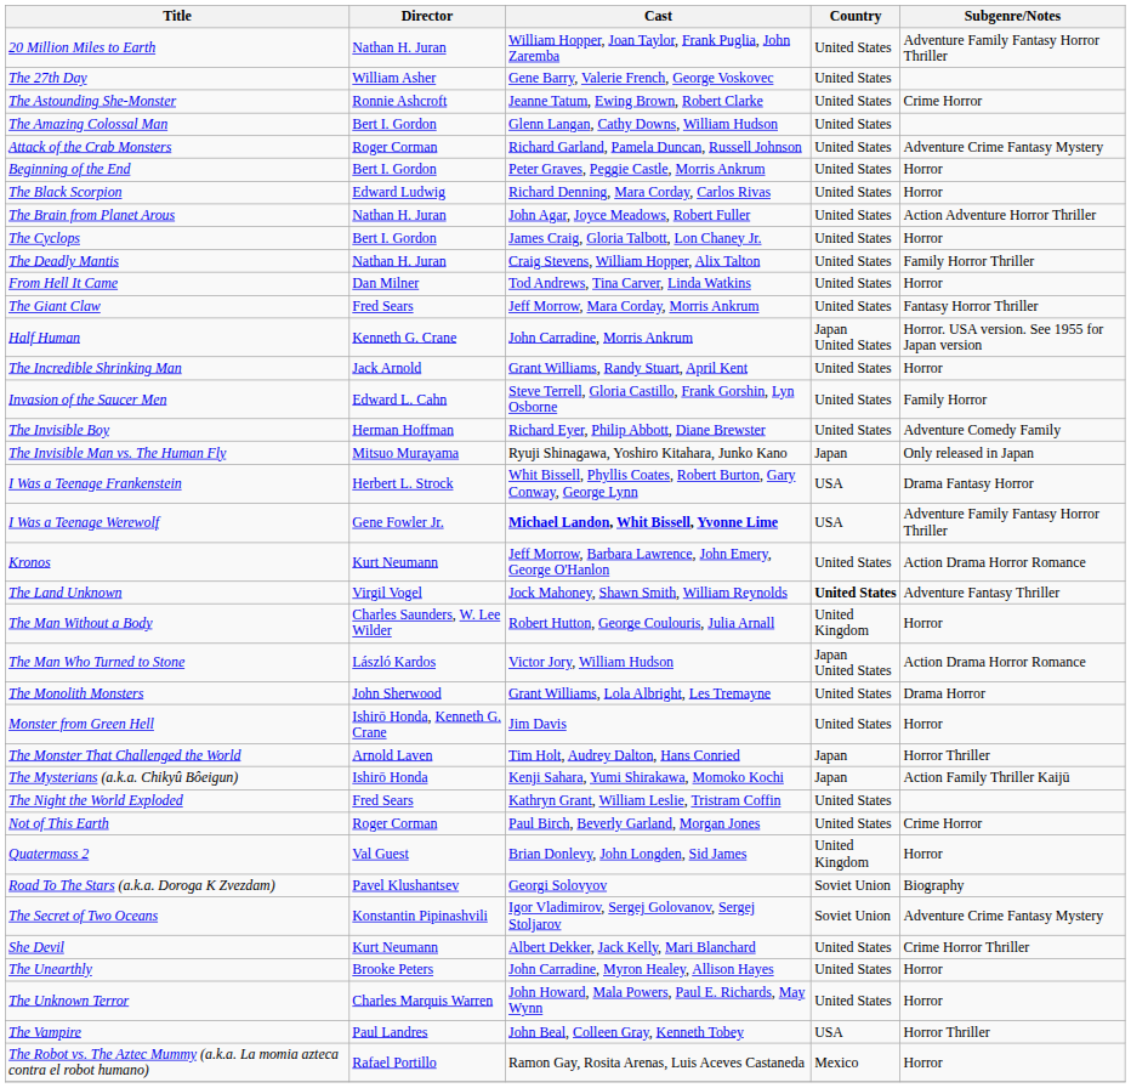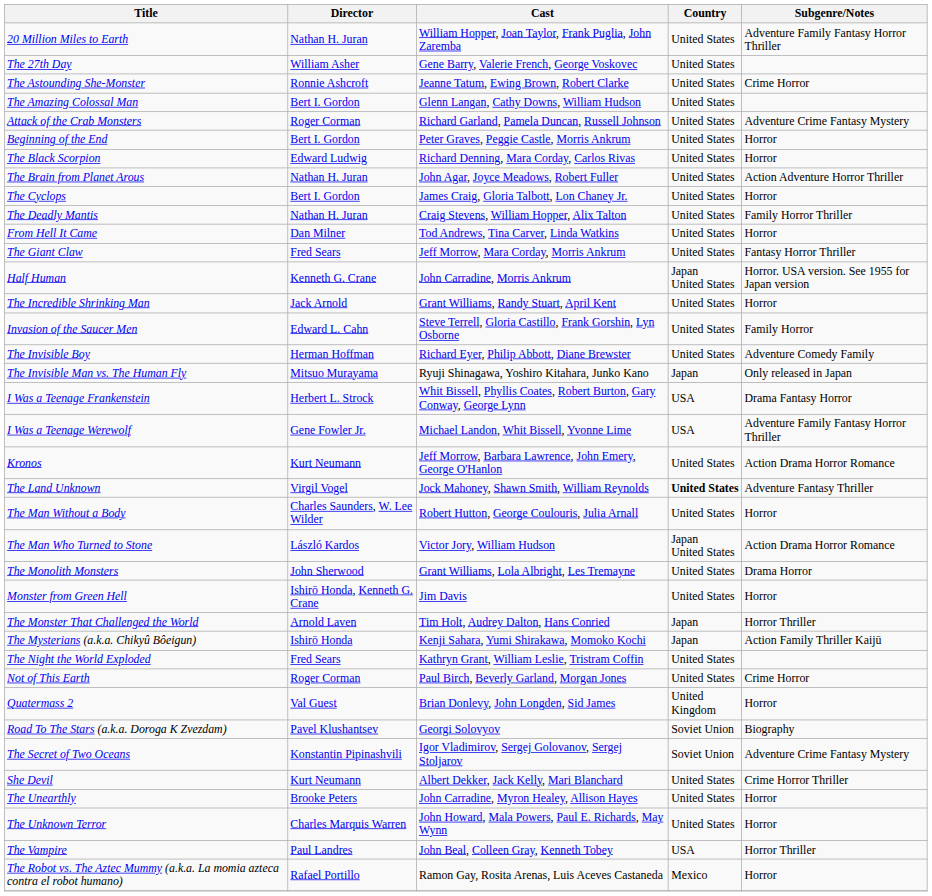 <table class="wikitable sortable">
 <tr>
 <th scope="col">Title</th>
 <th scope="col">Director</th>
 <th scope="col" class="unsortable">Cast</th>
 <th scope="col">Country</th>
 <th scope="col">Subgenre/Notes</th>
 </tr>
 <tr>
 <td><em><a href='#'>20 Million Miles to Earth</a></em></td>
 <td><a href='#'>Nathan H. Juran</a></td>
 <td><a href='#'>William Hopper</a>, <a href='#'>Joan Taylor</a>, <a href='#'>Frank Puglia</a>, <a href='#'>John Zaremba</a></td>
 <td>United States</td>
 <td>Adventure Family Fantasy Horror Thriller</td>
 </tr>
 <tr>
 <td><em><a href='#'>The 27th Day</a></em></td>
 <td><a href='#'>William Asher</a></td>
 <td><a href='#'>Gene Barry</a>, <a href='#'>Valerie French</a>, <a href='#'>George Voskovec</a></td>
 <td>United States</td>
 <td></td>
 </tr>
 <tr>
 <td><em><a href='#'>The Astounding She-Monster</a></em></td>
 <td><a href='#'>Ronnie Ashcroft</a></td>
 <td><a href='#'>Jeanne Tatum</a>, <a href='#'>Ewing Brown</a>, <a href='#'>Robert Clarke</a></td>
 <td>United States</td>
 <td>Crime Horror</td>
 </tr>
 <tr>
 <td><em><a href='#'>The Amazing Colossal Man</a></em></td>
 <td><a href='#'>Bert I. Gordon</a></td>
 <td><a href='#'>Glenn Langan</a>, <a href='#'>Cathy Downs</a>, <a href='#'>William Hudson</a></td>
 <td>United States</td>
 <td></td>
 </tr>
 <tr>
 <td><em><a href='#'>Attack of the Crab Monsters</a></em></td>
 <td><a href='#'>Roger Corman</a></td>
 <td><a href='#'>Richard Garland</a>, <a href='#'>Pamela Duncan</a>, <a href='#'>Russell Johnson</a></td>
 <td>United States</td>
 <td>Adventure Crime Fantasy Mystery </td>
 </tr>
 <tr>
 <td><em><a href='#'>Beginning of the End</a></em></td>
 <td><a href='#'>Bert I. Gordon</a></td>
 <td><a href='#'>Peter Graves</a>, <a href='#'>Peggie Castle</a>, <a href='#'>Morris Ankrum</a></td>
 <td>United States</td>
 <td>Horror</td>
 </tr>
 <tr>
 <td><em><a href='#'>The Black Scorpion</a></em></td>
 <td><a href='#'>Edward Ludwig</a></td>
 <td><a href='#'>Richard Denning</a>, <a href='#'>Mara Corday</a>, <a href='#'>Carlos Rivas</a></td>
 <td>United States</td>
 <td>Horror</td>
 </tr>
 <tr>
 <td><em><a href='#'>The Brain from Planet Arous</a></em></td>
 <td><a href='#'>Nathan H. Juran</a></td>
 <td><a href='#'>John Agar</a>, <a href='#'>Joyce Meadows</a>, <a href='#'>Robert Fuller</a></td>
 <td>United States</td>
 <td>Action Adventure Horror Thriller</td>
 </tr>
 <tr>
 <td><em><a href='#'>The Cyclops</a></em></td>
 <td><a href='#'>Bert I. Gordon</a></td>
 <td><a href='#'>James Craig</a>, <a href='#'>Gloria Talbott</a>, <a href='#'>Lon Chaney Jr.</a></td>
 <td>United States</td>
 <td>Horror</td>
 </tr>
 <tr>
 <td><em><a href='#'>The Deadly Mantis</a></em></td>
 <td><a href='#'>Nathan H. Juran</a></td>
 <td><a href='#'>Craig Stevens</a>, <a href='#'>William Hopper</a>, <a href='#'>Alix Talton</a></td>
 <td>United States</td>
 <td>Family Horror Thriller</td>
 </tr>
 <tr>
 <td><em><a href='#'>From Hell It Came</a></em></td>
 <td><a href='#'>Dan Milner</a></td>
 <td><a href='#'>Tod Andrews</a>, <a href='#'>Tina Carver</a>, <a href='#'>Linda Watkins</a></td>
 <td>United States</td>
 <td>Horror</td>
 </tr>
 <tr>
 <td><em><a href='#'>The Giant Claw</a></em></td>
 <td><a href='#'>Fred Sears</a></td>
 <td><a href='#'>Jeff Morrow</a>, <a href='#'>Mara Corday</a>, <a href='#'>Morris Ankrum</a></td>
 <td>United States</td>
 <td>Fantasy Horror Thriller</td>
 </tr>
 <tr>
 <td><em><a href='#'>Half Human</a></em></td>
 <td><a href='#'>Kenneth G. Crane</a></td>
 <td><a href='#'>John Carradine</a>, <a href='#'>Morris Ankrum</a></td>
 <td>Japan<br>United States</td>
 <td>Horror. USA version. See 1955 for Japan version</td>
 </tr>
 <tr>
 <td><em><a href='#'>The Incredible Shrinking Man</a></em></td>
 <td><a href='#'>Jack Arnold</a></td>
 <td><a href='#'>Grant Williams</a>, <a href='#'>Randy Stuart</a>, <a href='#'>April Kent</a></td>
 <td>United States</td>
 <td>Horror  </td>
 </tr>
 <tr>
 <td><em><a href='#'>Invasion of the Saucer Men</a></em></td>
 <td><a href='#'>Edward L. Cahn</a></td>
 <td><a href='#'>Steve Terrell</a>, <a href='#'>Gloria Castillo</a>, <a href='#'>Frank Gorshin</a>, <a href='#'>Lyn Osborne</a></td>
 <td>United States</td>
 <td>Family Horror</td>
 </tr>
 <tr>
 <td><em><a href='#'>The Invisible Boy</a></em></td>
 <td><a href='#'>Herman Hoffman</a></td>
 <td><a href='#'>Richard Eyer</a>, <a href='#'>Philip Abbott</a>, <a href='#'>Diane Brewster</a></td>
 <td>United States</td>
 <td>Adventure Comedy Family</td>
 </tr>
 <tr>
 <td><em><a href='#'>The Invisible Man vs. The Human Fly</a></em></td>
 <td><a href='#'>Mitsuo Murayama</a></td>
 <td>Ryuji Shinagawa, Yoshiro Kitahara, Junko Kano</td>
 <td>Japan</td>
 <td>Only released in Japan</td>
 </tr>
 <tr>
 <td><em><a href='#'>I Was a Teenage Frankenstein</a></em></td>
 <td><a href='#'>Herbert L. Strock</a></td>
 <td><a href='#'>Whit Bissell</a>, <a href='#'>Phyllis Coates</a>, <a href='#'>Robert Burton</a>, <a href='#'>Gary Conway</a>, <a href='#'>George Lynn</a></td>
 <td>USA</td>
 <td>Drama Fantasy Horror</td>
 </tr>
 <tr>
 <td><em><a href='#'>I Was a Teenage Werewolf</a></em></td>
 <td><a href='#'>Gene Fowler Jr.</a></td>
-<td><strong><a href='#'>Michael Landon</a>, <a href='#'>Whit Bissell</a>, <a href='#'>Yvonne Lime</a></strong></td>
+<td><a href='#'>Michael Landon</a>, <a href='#'>Whit Bissell</a>, <a href='#'>Yvonne Lime</a></td>
 <td>USA</td>
 <td>Adventure Family Fantasy Horror Thriller</td>
 </tr>
 <tr>
 <td><em><a href='#'>Kronos</a></em></td>
 <td><a href='#'>Kurt Neumann</a></td>
 <td><a href='#'>Jeff Morrow</a>, <a href='#'>Barbara Lawrence</a>, <a href='#'>John Emery</a>, <a href='#'>George O'Hanlon</a></td>
 <td>United States</td>
 <td>Action Drama Horror Romance</td>
 </tr>
 <tr>
 <td><em><a href='#'>The Land Unknown</a></em></td>
 <td><a href='#'>Virgil Vogel</a></td>
 <td><a href='#'>Jock Mahoney</a>, <a href='#'>Shawn Smith</a>, <a href='#'>William Reynolds</a></td>
 <td><strong>United States</strong></td>
 <td>Adventure Fantasy Thriller</td>
 </tr>
 <tr>
 <td><em><a href='#'>The Man Without a Body</a></em></td>
 <td><a href='#'>Charles Saunders</a>, <a href='#'>W. Lee Wilder</a></td>
 <td><a href='#'>Robert Hutton</a>, <a href='#'>George Coulouris</a>, <a href='#'>Julia Arnall</a></td>
-<td>United Kingdom</td>
+<td>United States</td>
 <td>Horror</td>
 </tr>
 <tr>
 <td><em><a href='#'>The Man Who Turned to Stone</a></em></td>
 <td><a href='#'>László Kardos</a></td>
 <td><a href='#'>Victor Jory</a>, <a href='#'>William Hudson</a></td>
 <td>Japan<br>United States</td>
 <td>Action Drama Horror Romance</td>
 </tr>
 <tr>
 <td><em><a href='#'>The Monolith Monsters</a></em></td>
 <td><a href='#'>John Sherwood</a></td>
 <td><a href='#'>Grant Williams</a>, <a href='#'>Lola Albright</a>, <a href='#'>Les Tremayne</a></td>
 <td>United States</td>
 <td>Drama Horror</td>
 </tr>
 <tr>
 <td><em><a href='#'>Monster from Green Hell</a></em></td>
 <td><a href='#'>Ishirō Honda</a>, <a href='#'>Kenneth G. Crane</a></td>
 <td><a href='#'>Jim Davis</a></td>
 <td>United States</td>
 <td>Horror</td>
 </tr>
 <tr>
 <td><em><a href='#'>The Monster That Challenged the World</a></em></td>
 <td><a href='#'>Arnold Laven</a></td>
 <td><a href='#'>Tim Holt</a>, <a href='#'>Audrey Dalton</a>, <a href='#'>Hans Conried</a></td>
 <td>Japan</td>
 <td>Horror Thriller</td>
 </tr>
 <tr>
 <td><em><a href='#'>The Mysterians</a> (a.k.a. Chikyû Bôeigun)</em></td>
 <td><a href='#'>Ishirō Honda</a></td>
 <td><a href='#'>Kenji Sahara</a>, <a href='#'>Yumi Shirakawa</a>, <a href='#'>Momoko Kochi</a></td>
 <td>Japan</td>
 <td>Action Family Thriller Kaijū</td>
 </tr>
 <tr>
 <td><em><a href='#'>The Night the World Exploded</a></em></td>
 <td><a href='#'>Fred Sears</a></td>
 <td><a href='#'>Kathryn Grant</a>, <a href='#'>William Leslie</a>, <a href='#'>Tristram Coffin</a></td>
 <td>United States</td>
 <td></td>
 </tr>
 <tr>
 <td><em><a href='#'>Not of This Earth</a></em></td>
 <td><a href='#'>Roger Corman</a></td>
 <td><a href='#'>Paul Birch</a>, <a href='#'>Beverly Garland</a>, <a href='#'>Morgan Jones</a></td>
 <td>United States</td>
 <td>Crime Horror</td>
 </tr>
 <tr>
 <td><em><a href='#'>Quatermass 2</a></em></td>
 <td><a href='#'>Val Guest</a></td>
 <td><a href='#'>Brian Donlevy</a>, <a href='#'>John Longden</a>, <a href='#'>Sid James</a></td>
 <td>United Kingdom</td>
 <td>Horror </td>
 </tr>
 <tr>
 <td><em><a href='#'>Road To The Stars</a> (a.k.a. Doroga K Zvezdam)</em></td>
 <td><a href='#'>Pavel Klushantsev</a></td>
 <td><a href='#'>Georgi Solovyov</a></td>
 <td>Soviet Union</td>
 <td>Biography </td>
 </tr>
 <tr>
 <td><em><a href='#'>The Secret of Two Oceans</a></em></td>
 <td><a href='#'>Konstantin Pipinashvili</a></td>
 <td><a href='#'>Igor Vladimirov</a>, <a href='#'>Sergej Golovanov</a>, <a href='#'>Sergej Stoljarov</a></td>
 <td>Soviet Union</td>
 <td>Adventure Crime Fantasy Mystery </td>
 </tr>
 <tr>
 <td><em><a href='#'>She Devil</a></em></td>
 <td><a href='#'>Kurt Neumann</a></td>
 <td><a href='#'>Albert Dekker</a>, <a href='#'>Jack Kelly</a>, <a href='#'>Mari Blanchard</a></td>
 <td>United States</td>
 <td>Crime Horror Thriller</td>
 </tr>
 <tr>
 <td><em><a href='#'>The Unearthly</a></em></td>
 <td><a href='#'>Brooke Peters</a></td>
 <td><a href='#'>John Carradine</a>, <a href='#'>Myron Healey</a>, <a href='#'>Allison Hayes</a></td>
 <td>United States</td>
 <td>Horror</td>
 </tr>
 <tr>
 <td><em><a href='#'>The Unknown Terror</a></em></td>
 <td><a href='#'>Charles Marquis Warren</a></td>
 <td><a href='#'>John Howard</a>, <a href='#'>Mala Powers</a>, <a href='#'>Paul E. Richards</a>, <a href='#'>May Wynn</a></td>
 <td>United States</td>
 <td>Horror</td>
 </tr>
 <tr>
 <td><em><a href='#'>The Vampire</a></em></td>
 <td><a href='#'>Paul Landres</a></td>
 <td><a href='#'>John Beal</a>, <a href='#'>Colleen Gray</a>, <a href='#'>Kenneth Tobey</a></td>
 <td>USA</td>
 <td>Horror Thriller</td>
 </tr>
 <tr>
 <td><em><a href='#'>The Robot vs. The Aztec Mummy</a> (a.k.a. La momia azteca contra el robot humano)</em></td>
 <td><a href='#'>Rafael Portillo</a></td>
 <td>Ramon Gay, Rosita Arenas, Luis Aceves Castaneda</td>
 <td>Mexico</td>
 <td>Horror</td>
 </tr>
 <tr>
 </tr>
 </table>
